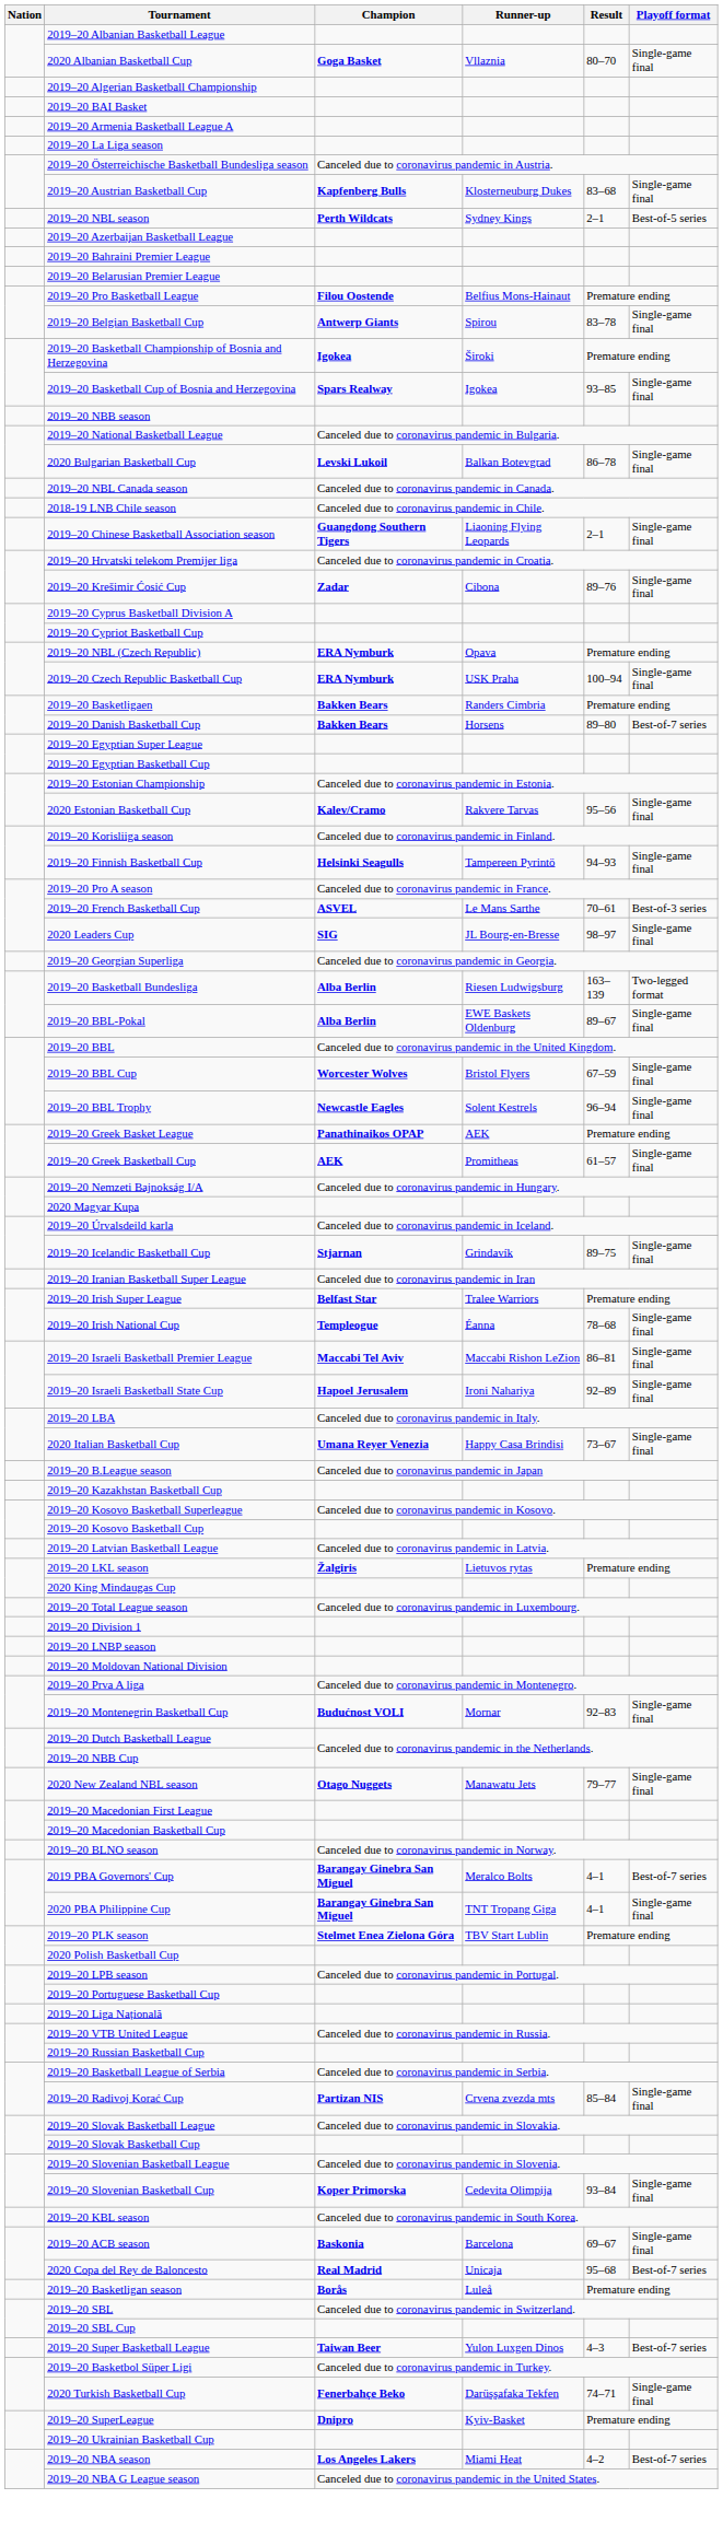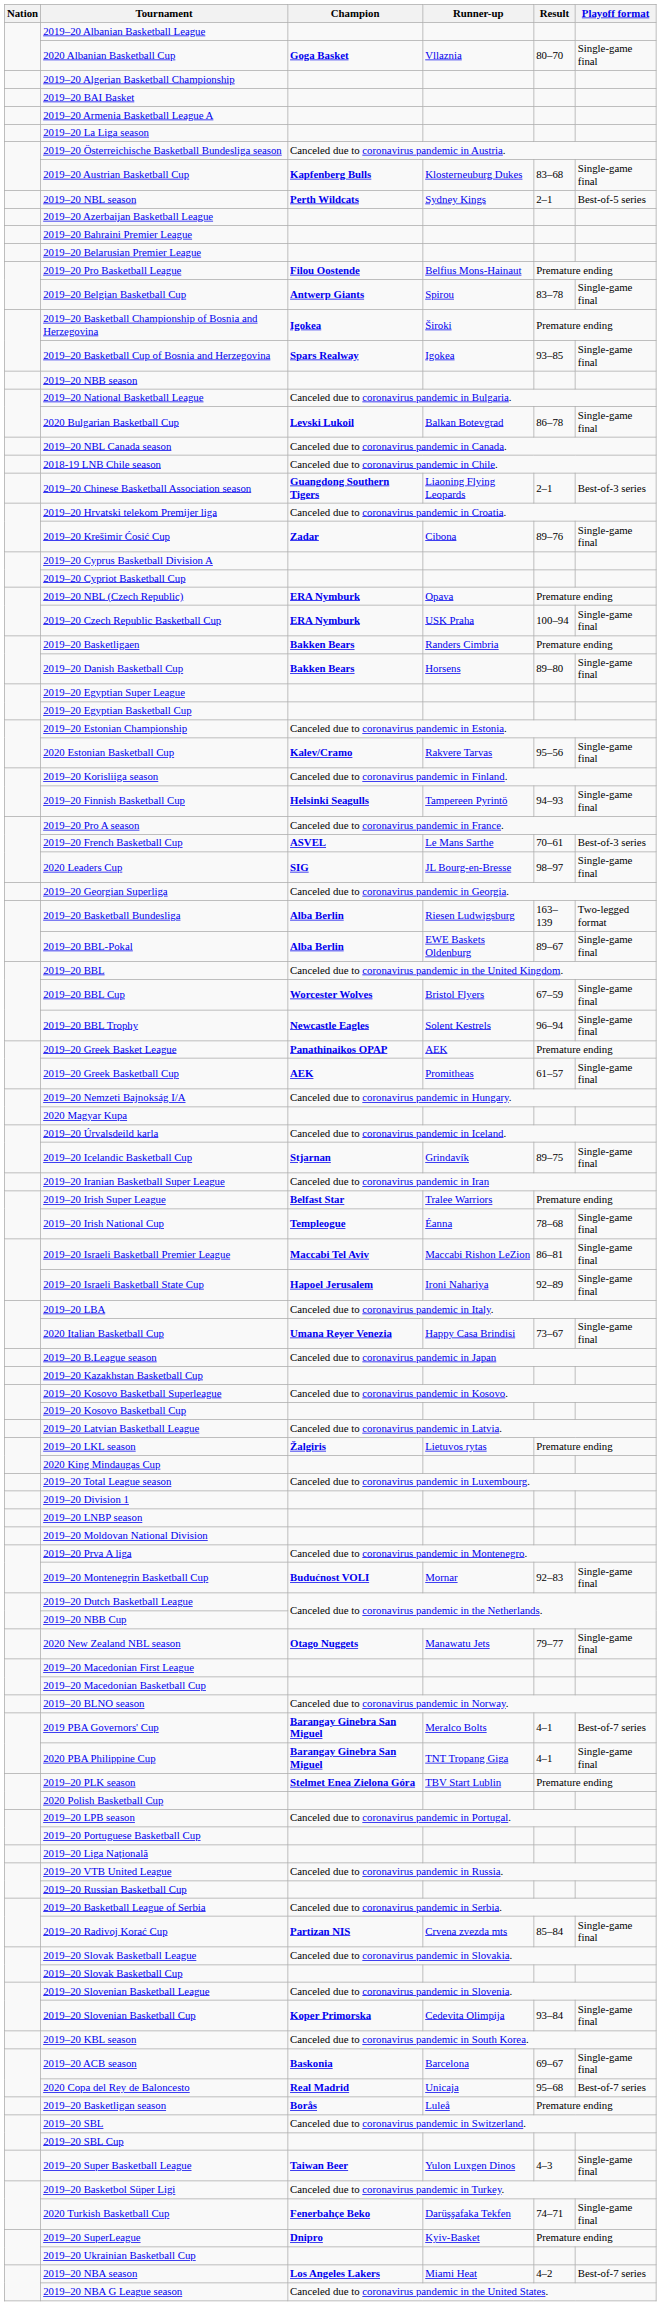 <table class="wikitable" style="font-size:90%;">
 <tr>
 <th>Nation</th>
 <th>Tournament</th>
 <th>Champion</th>
 <th>Runner-up</th>
 <th>Result</th>
 <th><a href='#'>Playoff format</a></th>
 </tr>
 <tr>
 <td rowspan="2"></td>
 <td><a href='#'>2019–20 Albanian Basketball League</a></td>
 <td></td>
 <td></td>
 <td></td>
 <td></td>
 </tr>
 <tr>
 <td><a href='#'>2020 Albanian Basketball Cup</a></td>
 <td><strong><a href='#'>Goga Basket</a></strong></td>
 <td><a href='#'>Vllaznia</a></td>
 <td>80–70</td>
 <td>Single-game final</td>
 </tr>
 <tr>
 <td></td>
 <td><a href='#'>2019–20 Algerian Basketball Championship</a></td>
 <td></td>
 <td></td>
 <td></td>
 <td></td>
 </tr>
 <tr>
 <td></td>
 <td><a href='#'>2019–20 BAI Basket</a></td>
 <td></td>
 <td></td>
 <td></td>
 <td></td>
 </tr>
 <tr>
 <td></td>
 <td><a href='#'>2019–20 Armenia Basketball League A</a></td>
 <td></td>
 <td></td>
 <td align="center"></td>
 <td></td>
 </tr>
 <tr>
 <td></td>
 <td><a href='#'>2019–20 La Liga season</a></td>
 <td></td>
 <td></td>
 <td></td>
 <td></td>
 </tr>
 <tr>
 <td rowspan="2"></td>
 <td><a href='#'>2019–20 Österreichische Basketball Bundesliga season</a></td>
 <td colspan="4">Canceled due to <a href='#'>coronavirus pandemic in Austria</a>.</td>
 </tr>
 <tr>
 <td><a href='#'>2019–20 Austrian Basketball Cup</a></td>
 <td><strong><a href='#'>Kapfenberg Bulls</a></strong></td>
 <td><a href='#'>Klosterneuburg Dukes</a></td>
 <td>83–68</td>
 <td>Single-game final</td>
 </tr>
 <tr>
 <td></td>
 <td><a href='#'>2019–20 NBL season</a></td>
 <td><strong><a href='#'>Perth Wildcats</a></strong></td>
 <td><a href='#'>Sydney Kings</a></td>
 <td>2–1</td>
 <td>Best-of-5 series</td>
 </tr>
 <tr>
 <td></td>
 <td><a href='#'>2019–20 Azerbaijan Basketball League</a></td>
 <td></td>
 <td></td>
 <td></td>
 <td></td>
 </tr>
 <tr>
 <td></td>
 <td><a href='#'>2019–20 Bahraini Premier League</a></td>
 <td></td>
 <td></td>
 <td></td>
 <td></td>
 </tr>
 <tr>
 <td></td>
 <td><a href='#'>2019–20 Belarusian Premier League</a></td>
 <td></td>
 <td></td>
 <td></td>
 <td></td>
 </tr>
 <tr>
 <td rowspan="2"></td>
 <td><a href='#'>2019–20 Pro Basketball League</a></td>
 <td><a href='#'><strong>Filou Oostende</strong></a></td>
 <td><a href='#'>Belfius Mons-Hainaut</a></td>
 <td colspan="2">Premature ending</td>
 </tr>
 <tr>
 <td><a href='#'>2019–20 Belgian Basketball Cup</a></td>
 <td><strong><a href='#'>Antwerp Giants</a></strong></td>
 <td><a href='#'>Spirou</a></td>
 <td>83–78</td>
 <td>Single-game final</td>
 </tr>
 <tr>
 <td rowspan="2"></td>
 <td><a href='#'>2019–20 Basketball Championship of Bosnia and Herzegovina</a></td>
 <td><a href='#'><strong>Igokea</strong></a></td>
 <td><a href='#'>Široki</a></td>
 <td colspan="2">Premature ending</td>
 </tr>
 <tr>
 <td><a href='#'>2019–20 Basketball Cup of Bosnia and Herzegovina</a></td>
 <td><strong><a href='#'>Spars Realway</a></strong></td>
 <td><a href='#'>Igokea</a></td>
 <td>93–85</td>
 <td>Single-game final</td>
 </tr>
 <tr>
 <td></td>
 <td><a href='#'>2019–20 NBB season</a></td>
 <td></td>
 <td></td>
 <td></td>
 <td></td>
 </tr>
 <tr>
 <td rowspan="2"></td>
 <td><a href='#'>2019–20 National Basketball League</a></td>
 <td colspan="4">Canceled due to <a href='#'>coronavirus pandemic in Bulgaria</a>.</td>
 </tr>
 <tr>
 <td><a href='#'>2020 Bulgarian Basketball Cup</a></td>
 <td><strong><a href='#'>Levski Lukoil</a> </strong></td>
 <td><a href='#'>Balkan Botevgrad</a></td>
 <td>86–78</td>
 <td>Single-game final</td>
 </tr>
 <tr>
 <td></td>
 <td><a href='#'>2019–20 NBL Canada season</a></td>
 <td colspan="4">Canceled due to <a href='#'>coronavirus pandemic in Canada</a>.</td>
 </tr>
 <tr>
 <td></td>
 <td><a href='#'>2018-19 LNB Chile season</a></td>
 <td colspan="4">Canceled due to <a href='#'>coronavirus pandemic in Chile</a>.</td>
 </tr>
 <tr>
 <td></td>
 <td><a href='#'>2019–20 Chinese Basketball Association season</a></td>
 <td><strong><a href='#'>Guangdong Southern Tigers</a></strong></td>
 <td><a href='#'>Liaoning Flying Leopards</a></td>
 <td>2–1</td>
-<td>Single-game final</td>
+<td>Best-of-3 series</td>
 </tr>
 <tr>
 <td rowspan="2"></td>
 <td><a href='#'>2019–20 Hrvatski telekom Premijer liga</a></td>
 <td colspan="4">Canceled due to <a href='#'>coronavirus pandemic in Croatia</a>.</td>
 </tr>
 <tr>
 <td><a href='#'>2019–20 Krešimir Ćosić Cup</a></td>
 <td><strong><a href='#'>Zadar</a></strong></td>
 <td><a href='#'>Cibona</a></td>
 <td>89–76</td>
 <td>Single-game final</td>
 </tr>
 <tr>
 <td rowspan="2"></td>
 <td><a href='#'>2019–20 Cyprus Basketball Division A</a></td>
 <td></td>
 <td></td>
 <td></td>
 <td></td>
 </tr>
 <tr>
 <td><a href='#'>2019–20 Cypriot Basketball Cup</a></td>
 <td></td>
 <td></td>
 <td></td>
 <td></td>
 </tr>
 <tr>
 <td rowspan="2"></td>
 <td><a href='#'>2019–20 NBL (Czech Republic)</a></td>
 <td><a href='#'><strong>ERA Nymburk</strong></a></td>
 <td><a href='#'>Opava</a></td>
 <td colspan="2">Premature ending</td>
 </tr>
 <tr>
 <td><a href='#'>2019–20 Czech Republic Basketball Cup</a></td>
 <td><strong><a href='#'>ERA Nymburk</a></strong></td>
 <td><a href='#'>USK Praha</a></td>
 <td>100–94</td>
 <td>Single-game final</td>
 </tr>
 <tr>
 <td rowspan="2"></td>
 <td><a href='#'>2019–20 Basketligaen</a></td>
 <td><strong><a href='#'>Bakken Bears</a></strong></td>
 <td><a href='#'>Randers Cimbria</a></td>
 <td colspan="2">Premature ending</td>
 </tr>
 <tr>
 <td><a href='#'>2019–20 Danish Basketball Cup</a></td>
 <td><strong><a href='#'>Bakken Bears</a></strong></td>
 <td><a href='#'>Horsens</a></td>
 <td>89–80</td>
-<td>Best-of-7 series</td>
+<td>Single-game final</td>
 </tr>
 <tr>
 <td rowspan="2"></td>
 <td><a href='#'>2019–20 Egyptian Super League</a></td>
 <td></td>
 <td></td>
 <td></td>
 <td></td>
 </tr>
 <tr>
 <td><a href='#'>2019–20 Egyptian Basketball Cup</a></td>
 <td></td>
 <td></td>
 <td></td>
 <td></td>
 </tr>
 <tr>
 <td rowspan="2"></td>
 <td><a href='#'>2019–20 Estonian Championship</a></td>
 <td colspan="4">Canceled due to <a href='#'>coronavirus pandemic in Estonia</a>.</td>
 </tr>
 <tr>
 <td><a href='#'>2020 Estonian Basketball Cup</a></td>
 <td><strong><a href='#'>Kalev/Cramo</a></strong></td>
 <td><a href='#'>Rakvere Tarvas</a></td>
 <td>95–56</td>
 <td>Single-game final</td>
 </tr>
 <tr>
 <td rowspan="2"></td>
 <td><a href='#'>2019–20 Korisliiga season</a></td>
 <td colspan="4">Canceled due to <a href='#'>coronavirus pandemic in Finland</a>.</td>
 </tr>
 <tr>
 <td><a href='#'>2019–20 Finnish Basketball Cup</a></td>
 <td><strong><a href='#'>Helsinki Seagulls</a></strong></td>
 <td><a href='#'>Tampereen Pyrintö</a></td>
 <td>94–93</td>
 <td>Single-game final</td>
 </tr>
 <tr>
 <td rowspan="3"></td>
 <td><a href='#'>2019–20 Pro A season</a></td>
 <td colspan="4">Canceled due to <a href='#'>coronavirus pandemic in France</a>.</td>
 </tr>
 <tr>
 <td><a href='#'>2019–20 French Basketball Cup</a></td>
 <td><a href='#'><strong>ASVEL</strong></a></td>
 <td><a href='#'>Le Mans Sarthe</a></td>
 <td>70–61</td>
 <td>Best-of-3 series</td>
 </tr>
 <tr>
 <td><a href='#'>2020 Leaders Cup</a></td>
 <td><a href='#'><strong>SIG</strong></a></td>
 <td><a href='#'>JL Bourg-en-Bresse</a></td>
 <td>98–97</td>
 <td>Single-game final</td>
 </tr>
 <tr>
 <td></td>
 <td><a href='#'>2019–20 Georgian Superliga</a></td>
 <td colspan="4">Canceled due to <a href='#'>coronavirus pandemic in Georgia</a>.</td>
 </tr>
 <tr>
 <td rowspan="2"></td>
 <td><a href='#'>2019–20 Basketball Bundesliga</a></td>
 <td><strong><a href='#'>Alba Berlin</a></strong></td>
 <td><a href='#'>Riesen Ludwigsburg</a></td>
 <td>163–139</td>
 <td>Two-legged format</td>
 </tr>
 <tr>
 <td><a href='#'>2019–20 BBL-Pokal</a></td>
 <td><strong><a href='#'>Alba Berlin</a></strong></td>
 <td><a href='#'>EWE Baskets Oldenburg</a></td>
 <td>89–67</td>
 <td>Single-game final</td>
 </tr>
 <tr>
 <td rowspan="3"></td>
 <td><a href='#'>2019–20 BBL</a></td>
 <td colspan="4">Canceled due to <a href='#'>coronavirus pandemic in the United Kingdom</a>.</td>
 </tr>
 <tr>
 <td><a href='#'>2019–20 BBL Cup</a></td>
 <td><strong><a href='#'>Worcester Wolves</a></strong></td>
 <td><a href='#'>Bristol Flyers</a></td>
 <td>67–59</td>
 <td>Single-game final</td>
 </tr>
 <tr>
 <td><a href='#'>2019–20 BBL Trophy</a></td>
 <td><strong><a href='#'>Newcastle Eagles</a></strong></td>
 <td><a href='#'>Solent Kestrels</a></td>
 <td>96–94</td>
 <td>Single-game final</td>
 </tr>
 <tr>
 <td rowspan="2"></td>
 <td><a href='#'>2019–20 Greek Basket League</a></td>
 <td><strong><a href='#'>Panathinaikos OPAP</a></strong></td>
 <td><a href='#'>AEK</a></td>
 <td colspan="2">Premature ending</td>
 </tr>
 <tr>
 <td><a href='#'>2019–20 Greek Basketball Cup</a></td>
 <td><strong><a href='#'>AEK</a></strong></td>
 <td><a href='#'>Promitheas</a></td>
 <td>61–57</td>
 <td>Single-game final</td>
 </tr>
 <tr>
 <td rowspan="2"></td>
 <td><a href='#'>2019–20 Nemzeti Bajnokság I/A</a></td>
 <td colspan="4">Canceled due to <a href='#'>coronavirus pandemic in Hungary</a>.</td>
 </tr>
 <tr>
 <td><a href='#'>2020 Magyar Kupa</a></td>
 <td></td>
 <td></td>
 <td></td>
 <td></td>
 </tr>
 <tr>
 <td rowspan="2"></td>
 <td><a href='#'>2019–20 Úrvalsdeild karla</a></td>
 <td colspan="4">Canceled due to <a href='#'>coronavirus pandemic in Iceland</a>.</td>
 </tr>
 <tr>
 <td><a href='#'>2019–20 Icelandic Basketball Cup</a></td>
 <td><strong><a href='#'>Stjarnan</a></strong></td>
 <td><a href='#'>Grindavík</a></td>
 <td>89–75</td>
 <td>Single-game final</td>
 </tr>
 <tr>
 <td></td>
 <td><a href='#'>2019–20 Iranian Basketball Super League</a></td>
 <td colspan="4">Canceled due to <a href='#'>coronavirus pandemic in Iran</a></td>
 </tr>
 <tr>
 <td rowspan="2"></td>
 <td><a href='#'>2019–20 Irish Super League</a></td>
 <td><strong><a href='#'>Belfast Star</a></strong></td>
 <td><a href='#'>Tralee Warriors</a></td>
 <td colspan="2">Premature ending</td>
 </tr>
 <tr>
 <td><a href='#'>2019–20 Irish National Cup</a></td>
 <td><strong><a href='#'>Templeogue</a></strong></td>
 <td><a href='#'>Éanna</a></td>
 <td>78–68</td>
 <td>Single-game final</td>
 </tr>
 <tr>
 <td rowspan="2"></td>
 <td><a href='#'>2019–20 Israeli Basketball Premier League</a></td>
 <td><strong><a href='#'>Maccabi Tel Aviv</a></strong></td>
 <td><a href='#'>Maccabi Rishon LeZion</a></td>
 <td>86–81</td>
 <td>Single-game final</td>
 </tr>
 <tr>
 <td><a href='#'>2019–20 Israeli Basketball State Cup</a></td>
 <td><strong><a href='#'>Hapoel Jerusalem</a></strong></td>
 <td><a href='#'>Ironi Nahariya</a></td>
 <td>92–89</td>
 <td>Single-game final</td>
 </tr>
 <tr>
 <td rowspan="2"></td>
 <td><a href='#'>2019–20 LBA</a></td>
 <td colspan="4">Canceled due to <a href='#'>coronavirus pandemic in Italy</a>.</td>
 </tr>
 <tr>
 <td><a href='#'>2020 Italian Basketball Cup</a></td>
 <td><strong><a href='#'>Umana Reyer Venezia</a></strong></td>
 <td><a href='#'>Happy Casa Brindisi</a></td>
 <td>73–67</td>
 <td>Single-game final</td>
 </tr>
 <tr>
 <td></td>
 <td><a href='#'>2019–20 B.League season</a></td>
 <td colspan="4">Canceled due to <a href='#'>coronavirus pandemic in Japan</a></td>
 </tr>
 <tr>
 <td></td>
 <td><a href='#'>2019–20 Kazakhstan Basketball Cup</a></td>
 <td></td>
 <td></td>
 <td></td>
 <td></td>
 </tr>
 <tr>
 <td rowspan="2"></td>
 <td><a href='#'>2019–20 Kosovo Basketball Superleague</a></td>
 <td colspan="4">Canceled due to <a href='#'>coronavirus pandemic in Kosovo</a>.</td>
 </tr>
 <tr>
 <td><a href='#'>2019–20 Kosovo Basketball Cup</a></td>
 <td></td>
 <td></td>
 <td></td>
 <td></td>
 </tr>
 <tr>
 <td></td>
 <td><a href='#'>2019–20 Latvian Basketball League</a></td>
 <td colspan="4">Canceled due to <a href='#'>coronavirus pandemic in Latvia</a>.</td>
 </tr>
 <tr>
 <td rowspan="2"></td>
 <td><a href='#'>2019–20 LKL season</a></td>
 <td><strong><a href='#'>Žalgiris</a></strong></td>
 <td><a href='#'>Lietuvos rytas</a></td>
 <td colspan="2">Premature ending</td>
 </tr>
 <tr>
 <td><a href='#'>2020 King Mindaugas Cup</a></td>
 <td></td>
 <td></td>
 <td></td>
 <td></td>
 </tr>
 <tr>
 <td></td>
 <td><a href='#'>2019–20 Total League season</a></td>
 <td colspan="4">Canceled due to <a href='#'>coronavirus pandemic in Luxembourg</a>.</td>
 </tr>
 <tr>
 <td></td>
 <td><a href='#'>2019–20 Division 1</a></td>
 <td></td>
 <td></td>
 <td></td>
 <td></td>
 </tr>
 <tr>
 <td></td>
 <td><a href='#'>2019–20 LNBP season</a></td>
 <td></td>
 <td></td>
 <td></td>
 <td></td>
 </tr>
 <tr>
 <td></td>
 <td><a href='#'>2019–20 Moldovan National Division</a></td>
 <td></td>
 <td></td>
 <td></td>
 <td></td>
 </tr>
 <tr>
 <td rowspan="2"></td>
 <td><a href='#'>2019–20 Prva A liga</a></td>
 <td colspan="4">Canceled due to <a href='#'>coronavirus pandemic in Montenegro</a>.</td>
 </tr>
 <tr>
 <td><a href='#'>2019–20 Montenegrin Basketball Cup</a></td>
 <td><strong><a href='#'>Budućnost VOLI</a></strong></td>
 <td><a href='#'>Mornar</a></td>
 <td>92–83</td>
 <td>Single-game final</td>
 </tr>
 <tr>
 <td rowspan="2"></td>
 <td><a href='#'>2019–20 Dutch Basketball League</a></td>
 <td colspan="4" rowspan="2">Canceled due to <a href='#'>coronavirus pandemic in the Netherlands</a>.</td>
 </tr>
 <tr>
 <td><a href='#'>2019–20 NBB Cup</a></td>
 </tr>
 <tr>
 <td></td>
 <td><a href='#'>2020 New Zealand NBL season</a></td>
 <td><strong><a href='#'>Otago Nuggets</a></strong></td>
 <td><a href='#'>Manawatu Jets</a></td>
 <td>79–77</td>
 <td>Single-game final</td>
 </tr>
 <tr>
 <td rowspan="2"></td>
 <td><a href='#'>2019–20 Macedonian First League</a></td>
 <td></td>
 <td></td>
 <td></td>
 <td></td>
 </tr>
 <tr>
 <td><a href='#'>2019–20 Macedonian Basketball Cup</a></td>
 <td></td>
 <td></td>
 <td align="center"></td>
 <td></td>
 </tr>
 <tr>
 <td></td>
 <td><a href='#'>2019–20 BLNO season</a></td>
 <td colspan="4">Canceled due to <a href='#'>coronavirus pandemic in Norway</a>.</td>
 </tr>
 <tr>
 <td rowspan="2"></td>
 <td><a href='#'>2019 PBA Governors' Cup</a></td>
 <td><a href='#'><strong>Barangay Ginebra San Miguel</strong></a></td>
 <td><a href='#'>Meralco Bolts</a></td>
 <td>4–1</td>
 <td>Best-of-7 series</td>
 </tr>
 <tr>
 <td><a href='#'>2020 PBA Philippine Cup</a></td>
 <td><a href='#'><strong>Barangay Ginebra San Miguel</strong></a></td>
 <td><a href='#'>TNT Tropang Giga</a></td>
 <td>4–1</td>
 <td>Single-game final</td>
 </tr>
 <tr>
 <td rowspan="2"></td>
 <td><a href='#'>2019–20 PLK season</a></td>
 <td><a href='#'><strong>Stelmet Enea Zielona Góra</strong></a></td>
 <td><a href='#'>TBV Start Lublin</a></td>
 <td colspan="2">Premature ending</td>
 </tr>
 <tr>
 <td><a href='#'>2020 Polish Basketball Cup</a></td>
 <td></td>
 <td></td>
 <td></td>
 <td></td>
 </tr>
 <tr>
 <td rowspan="2"></td>
 <td><a href='#'>2019–20 LPB season</a></td>
 <td colspan="4">Canceled due to <a href='#'>coronavirus pandemic in Portugal</a>.</td>
 </tr>
 <tr>
 <td><a href='#'>2019–20 Portuguese Basketball Cup</a></td>
 <td></td>
 <td></td>
 <td></td>
 <td></td>
 </tr>
 <tr>
 <td></td>
 <td><a href='#'>2019–20 Liga Națională</a></td>
 <td></td>
 <td></td>
 <td></td>
 <td></td>
 </tr>
 <tr>
 <td rowspan="2"></td>
 <td><a href='#'>2019–20 VTB United League</a></td>
 <td colspan="4">Canceled due to <a href='#'>coronavirus pandemic in Russia</a>.</td>
 </tr>
 <tr>
 <td><a href='#'>2019–20 Russian Basketball Cup</a></td>
 <td></td>
 <td></td>
 <td></td>
 <td></td>
 </tr>
 <tr>
 <td rowspan="2"></td>
 <td><a href='#'>2019–20 Basketball League of Serbia</a></td>
 <td colspan="4">Canceled due to <a href='#'>coronavirus pandemic in Serbia</a>.</td>
 </tr>
 <tr>
 <td><a href='#'>2019–20 Radivoj Korać Cup</a></td>
 <td><strong><a href='#'>Partizan NIS</a></strong></td>
 <td><a href='#'>Crvena zvezda mts</a></td>
 <td>85–84</td>
 <td>Single-game final</td>
 </tr>
 <tr>
 <td rowspan="2"></td>
 <td><a href='#'>2019–20 Slovak Basketball League</a></td>
 <td colspan="4">Canceled due to <a href='#'>coronavirus pandemic in Slovakia</a>.</td>
 </tr>
 <tr>
 <td><a href='#'>2019–20 Slovak Basketball Cup</a></td>
 <td></td>
 <td></td>
 <td></td>
 <td></td>
 </tr>
 <tr>
 <td rowspan="2"></td>
 <td><a href='#'>2019–20 Slovenian Basketball League</a></td>
 <td colspan="4">Canceled due to <a href='#'>coronavirus pandemic in Slovenia</a>.</td>
 </tr>
 <tr>
 <td><a href='#'>2019–20 Slovenian Basketball Cup</a></td>
 <td><strong><a href='#'>Koper Primorska</a></strong></td>
 <td><a href='#'>Cedevita Olimpija</a></td>
 <td>93–84</td>
 <td>Single-game final</td>
 </tr>
 <tr>
 <td></td>
 <td><a href='#'>2019–20 KBL season</a></td>
 <td colspan="4">Canceled due to <a href='#'>coronavirus pandemic in South Korea</a>.</td>
 </tr>
 <tr>
 <td rowspan="2"></td>
 <td><a href='#'>2019–20 ACB season</a></td>
 <td><strong><a href='#'>Baskonia</a></strong></td>
 <td><a href='#'>Barcelona</a></td>
 <td>69–67</td>
 <td>Single-game final</td>
 </tr>
 <tr>
 <td><a href='#'>2020 Copa del Rey de Baloncesto</a></td>
 <td><strong><a href='#'>Real Madrid</a></strong></td>
 <td><a href='#'>Unicaja</a></td>
 <td>95–68</td>
 <td>Best-of-7 series</td>
 </tr>
 <tr>
 <td></td>
 <td><a href='#'>2019–20 Basketligan season</a></td>
 <td><strong><a href='#'>Borås</a></strong></td>
 <td><a href='#'>Luleå</a></td>
 <td colspan="2">Premature ending</td>
 </tr>
 <tr>
 <td rowspan="2"></td>
 <td><a href='#'>2019–20 SBL</a></td>
 <td colspan="4">Canceled due to <a href='#'>coronavirus pandemic in Switzerland</a>.</td>
 </tr>
 <tr>
 <td><a href='#'>2019–20 SBL Cup</a></td>
 <td></td>
 <td></td>
 <td></td>
 <td></td>
 </tr>
 <tr>
 <td></td>
 <td><a href='#'>2019–20 Super Basketball League</a></td>
 <td><strong><a href='#'>Taiwan Beer</a></strong></td>
 <td><a href='#'>Yulon Luxgen Dinos</a></td>
 <td>4–3</td>
-<td>Best-of-7 series</td>
+<td>Single-game final</td>
 </tr>
 <tr>
 <td rowspan="2"></td>
 <td><a href='#'>2019–20 Basketbol Süper Ligi</a></td>
 <td colspan="4">Canceled due to <a href='#'>coronavirus pandemic in Turkey</a>.</td>
 </tr>
 <tr>
 <td><a href='#'>2020 Turkish Basketball Cup</a></td>
 <td><strong><a href='#'>Fenerbahçe Beko</a></strong></td>
 <td><a href='#'>Darüşşafaka Tekfen</a></td>
 <td>74–71</td>
 <td>Single-game final</td>
 </tr>
 <tr>
 <td rowspan="2"></td>
 <td><a href='#'>2019–20 SuperLeague</a></td>
 <td><a href='#'><strong>Dnipro</strong></a></td>
 <td><a href='#'>Kyiv-Basket</a></td>
 <td colspan="2">Premature ending</td>
 </tr>
 <tr>
 <td><a href='#'>2019–20 Ukrainian Basketball Cup</a></td>
 <td></td>
 <td></td>
 <td></td>
 <td></td>
 </tr>
 <tr>
 <td rowspan="2"></td>
 <td><a href='#'>2019–20 NBA season</a></td>
 <td><strong><a href='#'>Los Angeles Lakers</a></strong></td>
 <td><a href='#'>Miami Heat</a></td>
 <td>4–2</td>
 <td>Best-of-7 series</td>
 </tr>
 <tr>
 <td><a href='#'>2019–20 NBA G League season</a></td>
 <td colspan="4">Canceled due to <a href='#'>coronavirus pandemic in the United States</a>.</td>
 </tr>
 </table>
